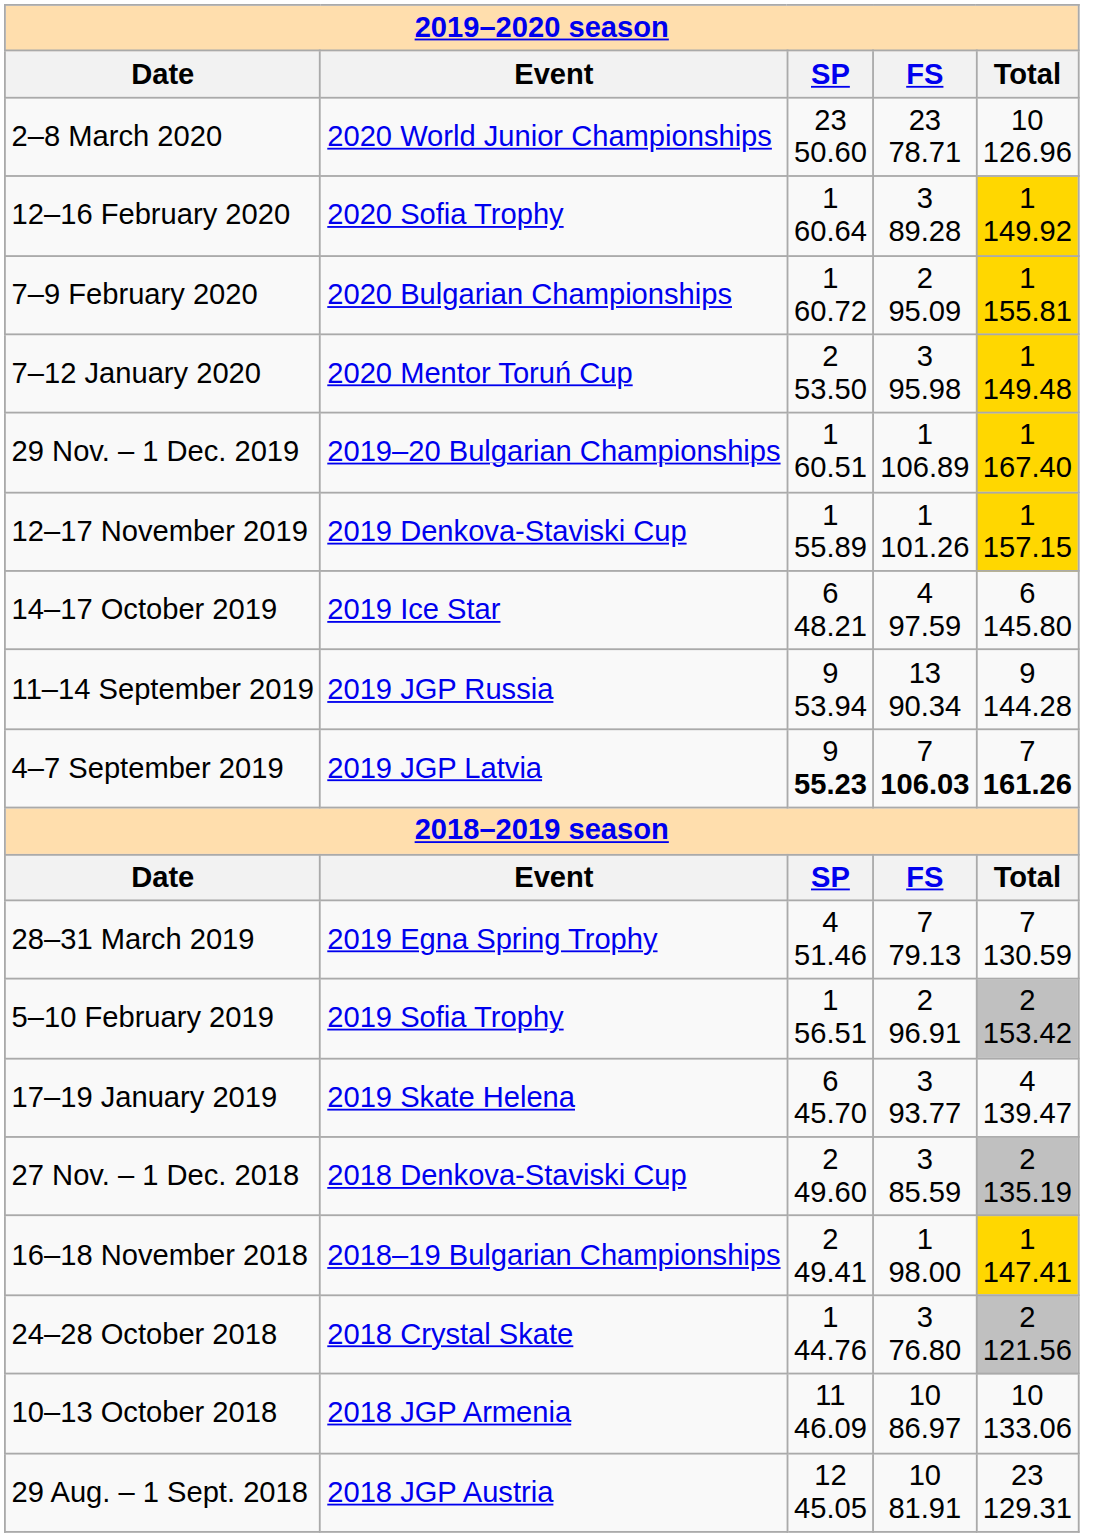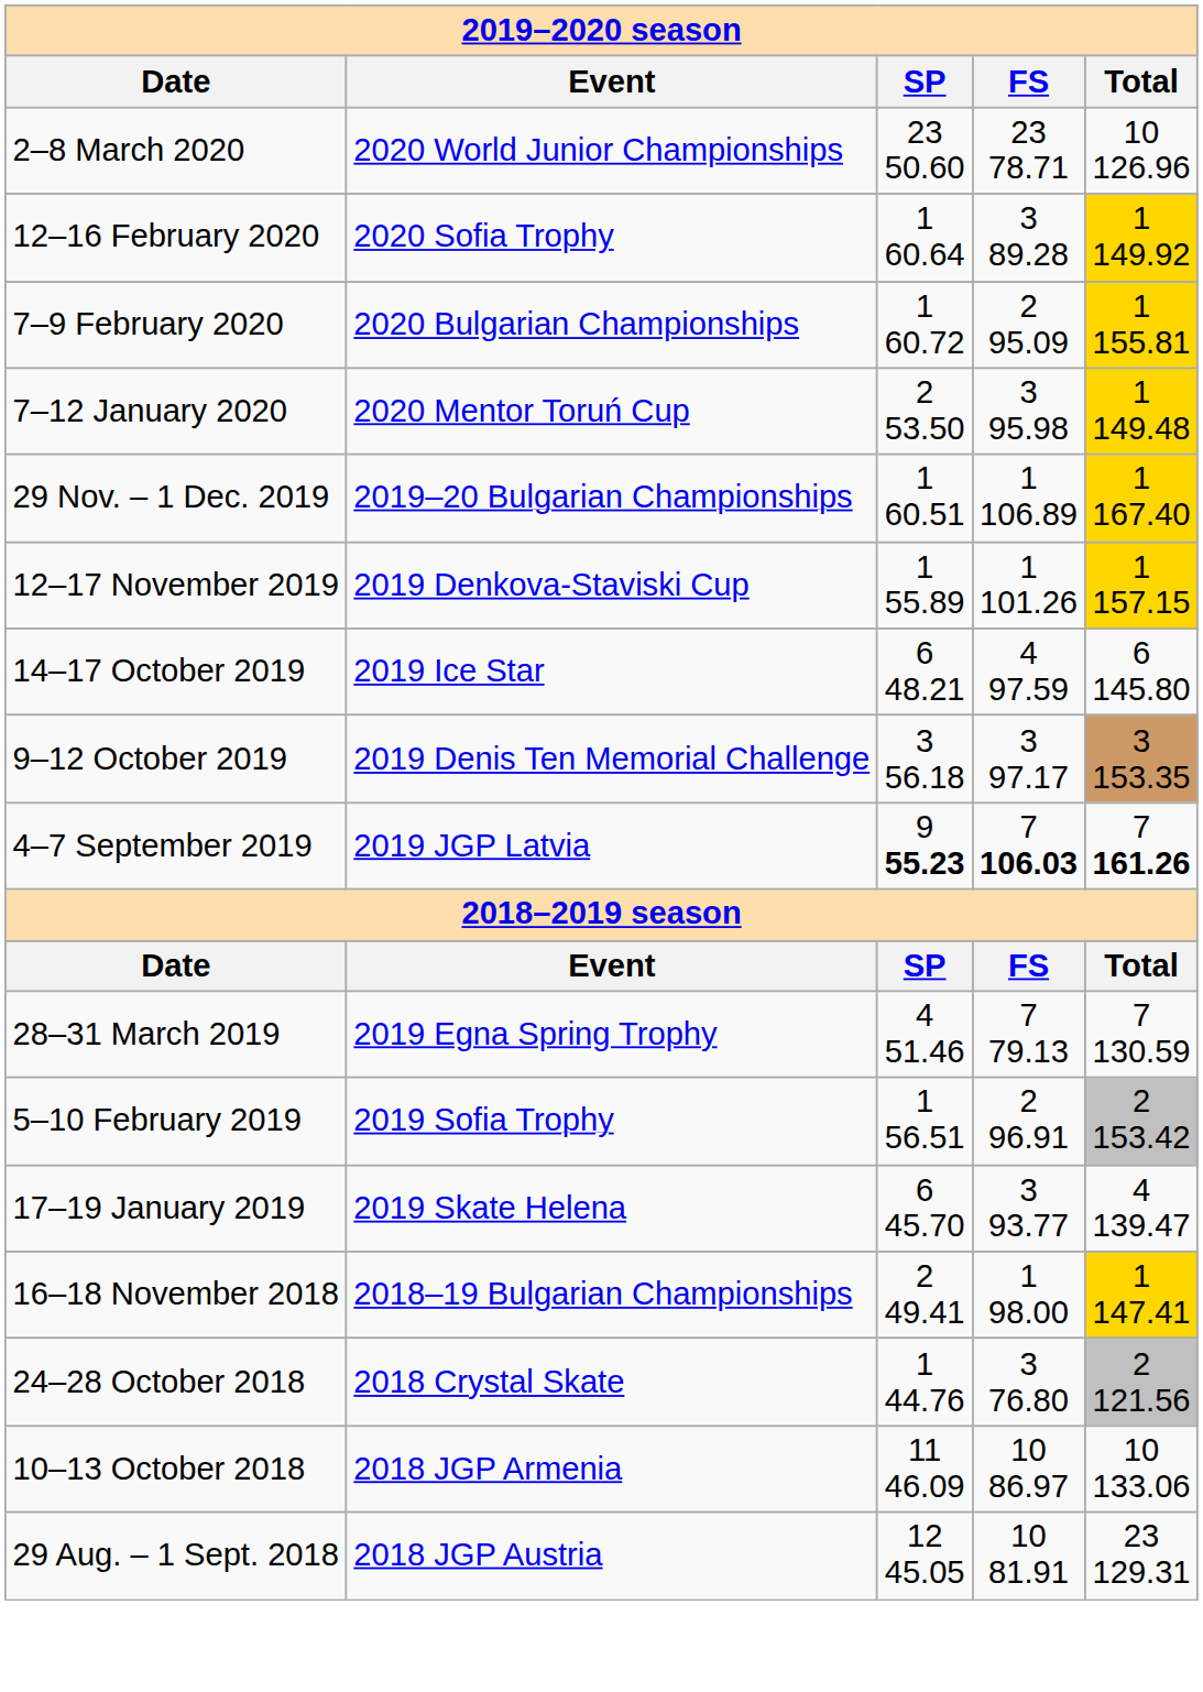 <table class="wikitable">
 <tr>
 <td style="background-color: #ffdead; " colspan=5 align=center><a href='#'><strong>2019–2020 season</strong></a></td>
 </tr>
 <tr>
 <th>Date</th>
 <th>Event</th>
 <th><a href='#'>SP</a></th>
 <th><a href='#'>FS</a></th>
 <th>Total</th>
 </tr>
 <tr>
 <td>2–8 March 2020</td>
 <td><a href='#'>2020 World Junior Championships</a></td>
 <td align=center>23 <br> 50.60</td>
 <td align=center>23 <br> 78.71</td>
 <td align=center>10 <br> 126.96</td>
 </tr>
 <tr>
 <td>12–16 February 2020</td>
 <td><a href='#'>2020 Sofia Trophy</a></td>
 <td align=center>1 <br> 60.64</td>
 <td align=center>3 <br> 89.28</td>
 <td align=center bgcolor=gold>1 <br> 149.92</td>
 </tr>
 <tr>
 <td>7–9 February 2020</td>
 <td><a href='#'>2020 Bulgarian Championships</a></td>
 <td align=center>1 <br> 60.72</td>
 <td align=center>2 <br> 95.09</td>
 <td align=center bgcolor=gold>1 <br> 155.81</td>
 </tr>
 <tr>
 <td>7–12 January 2020</td>
 <td><a href='#'>2020 Mentor Toruń Cup</a></td>
 <td align=center>2 <br> 53.50</td>
 <td align=center>3 <br> 95.98</td>
 <td align=center bgcolor=gold>1 <br> 149.48</td>
 </tr>
 <tr>
 <td>29 Nov. – 1 Dec. 2019</td>
 <td><a href='#'>2019–20 Bulgarian Championships</a></td>
 <td align=center>1 <br> 60.51</td>
 <td align=center>1 <br> 106.89</td>
 <td align=center bgcolor=gold>1 <br> 167.40</td>
 </tr>
 <tr>
 <td>12–17 November 2019</td>
 <td><a href='#'>2019 Denkova-Staviski Cup</a></td>
 <td align=center>1 <br> 55.89</td>
 <td align=center>1 <br> 101.26</td>
 <td align=center bgcolor=gold>1 <br> 157.15</td>
 </tr>
 <tr>
 <td>14–17 October 2019</td>
 <td><a href='#'>2019 Ice Star</a></td>
 <td align=center>6 <br> 48.21</td>
 <td align=center>4 <br> 97.59</td>
 <td align=center>6 <br> 145.80</td>
 </tr>
 <tr>
-<td>11–14 September 2019</td>
-<td><a href='#'>2019 JGP Russia</a></td>
-<td align=center>9 <br> 53.94</td>
-<td align=center>13 <br> 90.34</td>
-<td align=center>9 <br> 144.28</td>
+<td>9–12 October 2019</td>
+<td><a href='#'>2019 Denis Ten Memorial Challenge</a></td>
+<td align=center>3 <br> 56.18</td>
+<td align=center>3 <br> 97.17</td>
+<td align=center bgcolor=cc9966>3 <br> 153.35</td>
 </tr>
 <tr>
 <td>4–7 September 2019</td>
 <td><a href='#'>2019 JGP Latvia</a></td>
 <td align=center>9 <br> <strong>55.23</strong></td>
 <td align=center>7 <br> <strong>106.03</strong></td>
 <td align=center>7 <br> <strong>161.26</strong></td>
 </tr>
 <tr>
 <td style="background-color: #ffdead; " colspan=5 align=center><a href='#'><strong>2018–2019 season</strong></a></td>
 </tr>
 <tr>
 <th>Date</th>
 <th>Event</th>
 <th><a href='#'>SP</a></th>
 <th><a href='#'>FS</a></th>
 <th>Total</th>
 </tr>
 <tr>
 <td>28–31 March 2019</td>
 <td><a href='#'>2019 Egna Spring Trophy</a></td>
 <td align=center>4 <br> 51.46</td>
 <td align=center>7 <br> 79.13</td>
 <td align=center>7 <br> 130.59</td>
 </tr>
 <tr>
 <td>5–10 February 2019</td>
 <td><a href='#'>2019 Sofia Trophy</a></td>
 <td align=center>1 <br> 56.51</td>
 <td align=center>2 <br> 96.91</td>
 <td align=center bgcolor=silver>2 <br> 153.42</td>
 </tr>
 <tr>
 <td>17–19 January 2019</td>
 <td><a href='#'>2019 Skate Helena</a></td>
 <td align=center>6 <br> 45.70</td>
 <td align=center>3 <br> 93.77</td>
 <td align=center>4 <br> 139.47</td>
 </tr>
 <tr>
-<td>27 Nov. – 1 Dec. 2018</td>
-<td><a href='#'>2018 Denkova-Staviski Cup</a></td>
-<td align=center>2 <br> 49.60</td>
-<td align=center>3 <br> 85.59</td>
-<td align=center bgcolor=silver>2 <br> 135.19</td>
-</tr>
-<tr>
 <td>16–18 November 2018</td>
 <td><a href='#'>2018–19 Bulgarian Championships</a></td>
 <td align=center>2 <br> 49.41</td>
 <td align=center>1 <br> 98.00</td>
 <td align=center bgcolor=gold>1 <br> 147.41</td>
 </tr>
 <tr>
 <td>24–28 October 2018</td>
 <td><a href='#'>2018 Crystal Skate</a></td>
 <td align=center>1 <br> 44.76</td>
 <td align=center>3 <br> 76.80</td>
 <td align=center bgcolor=silver>2 <br> 121.56</td>
 </tr>
 <tr>
 <td>10–13 October 2018</td>
 <td><a href='#'>2018 JGP Armenia</a></td>
 <td align=center>11 <br> 46.09</td>
 <td align=center>10 <br> 86.97</td>
 <td align=center>10 <br> 133.06</td>
 </tr>
 <tr>
 <td>29 Aug. – 1 Sept. 2018</td>
 <td><a href='#'>2018 JGP Austria</a></td>
 <td align=center>12 <br> 45.05</td>
 <td align=center>10 <br> 81.91</td>
 <td align=center>23 <br> 129.31</td>
 </tr>
 </table>
